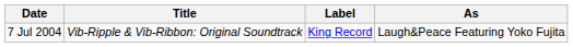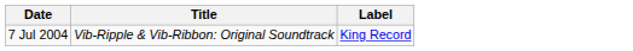 <table class="wikitable">
 <tr>
 <th>Date</th>
 <th>Title</th>
 <th>Label</th>
-<th>As</th>
 </tr>
 <tr>
 <td>7 Jul 2004</td>
 <td><em>Vib-Ripple & Vib-Ribbon: Original Soundtrack</em></td>
 <td><a href='#'>King Record</a></td>
-<td>Laugh&Peace Featuring Yoko Fujita</td>
 </tr>
 </table>
